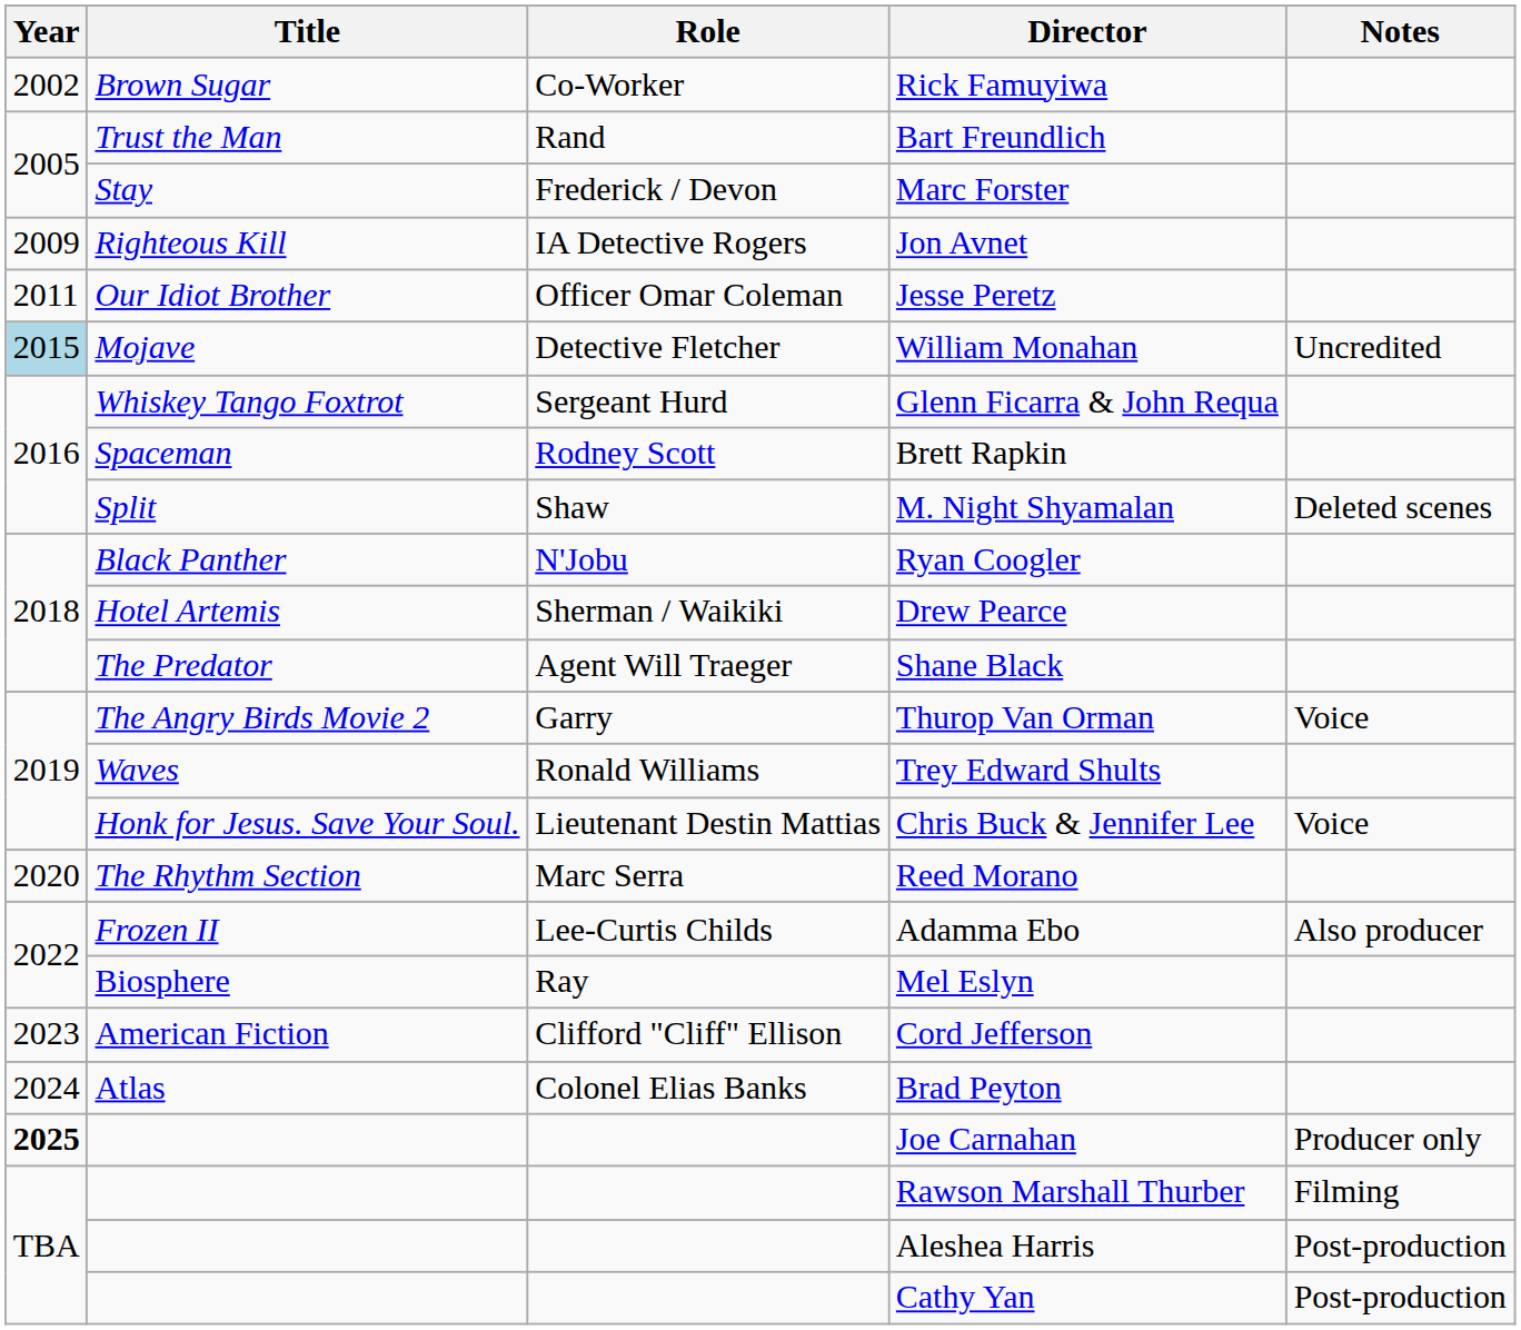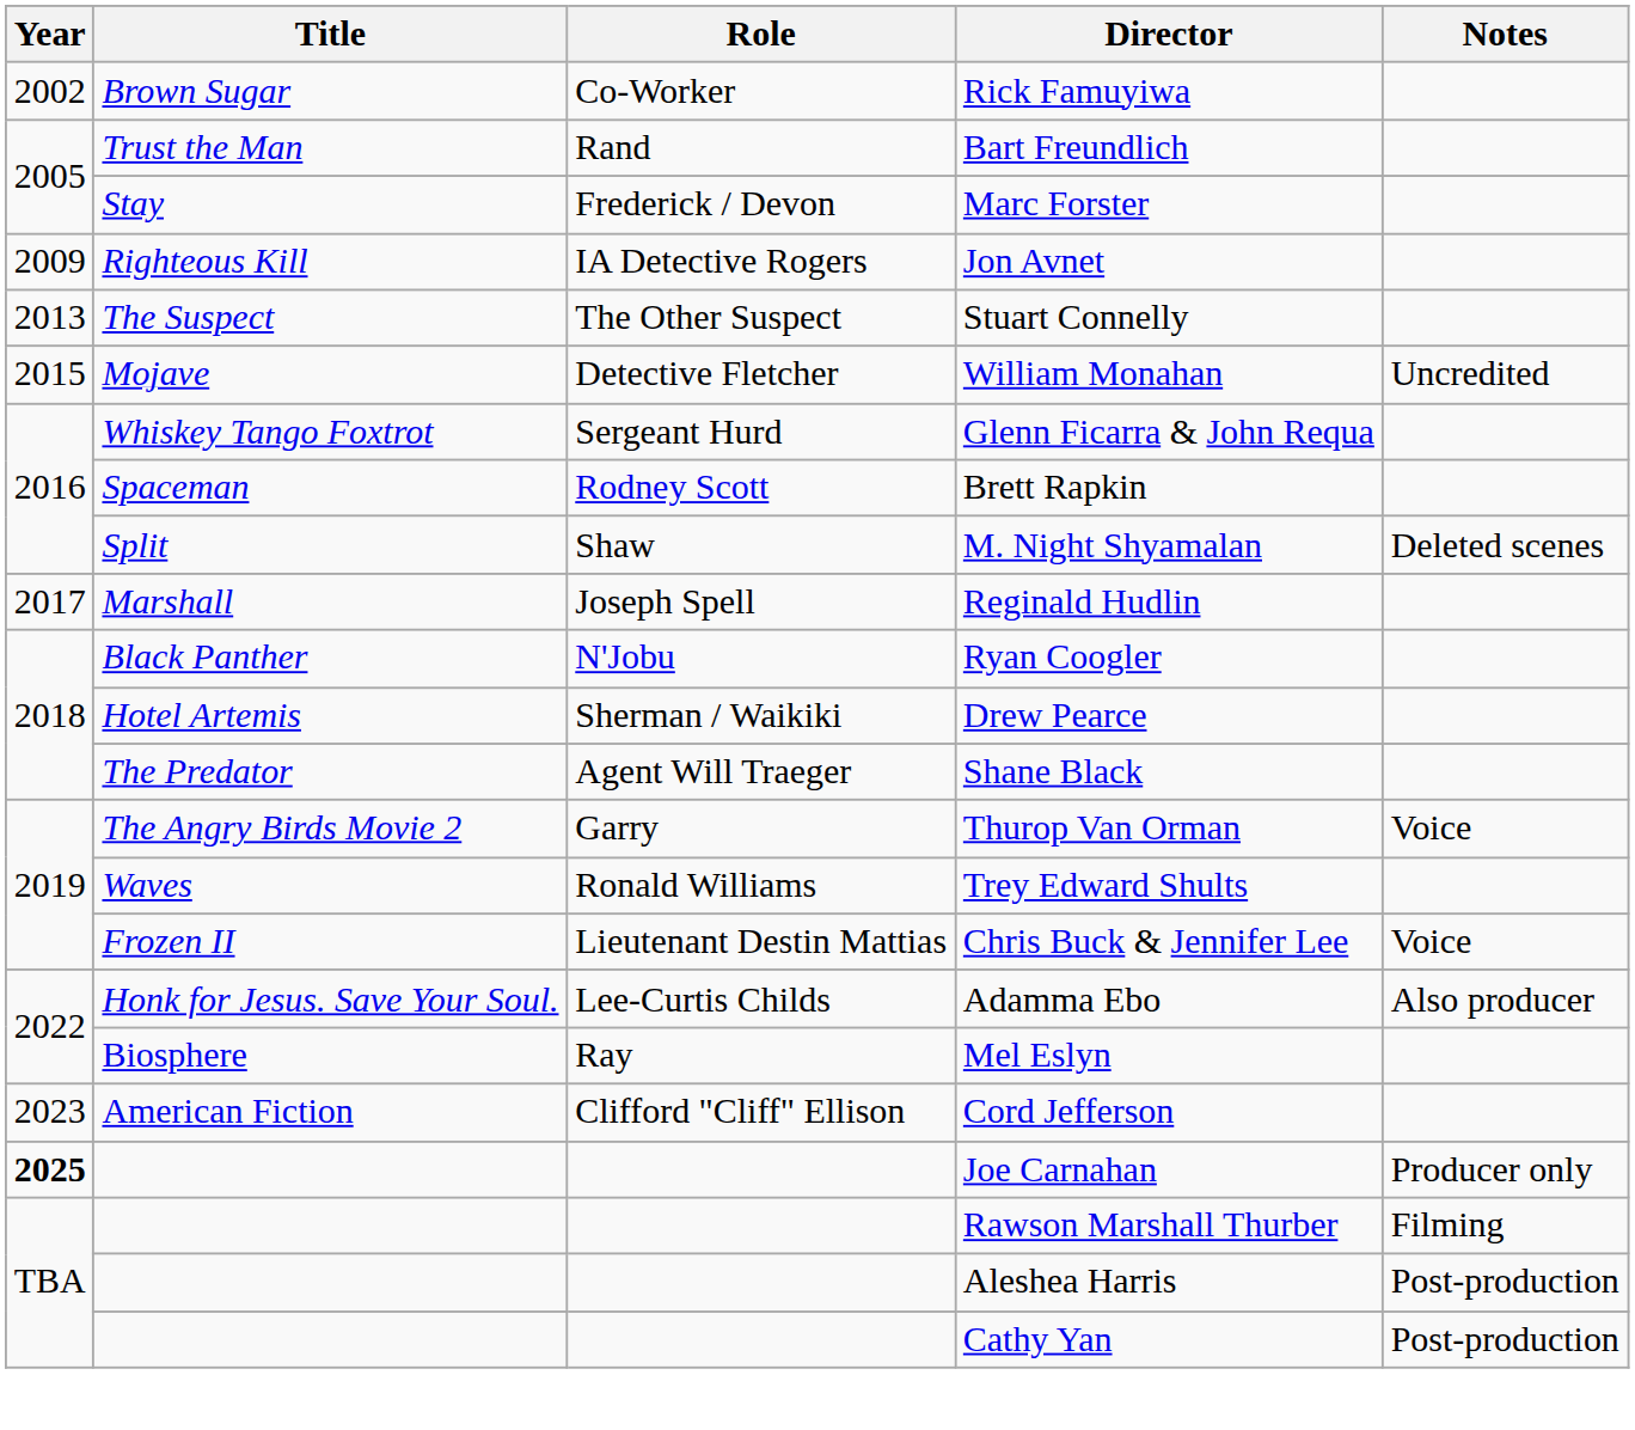 <table class="wikitable sortable">
 <tr>
 <th>Year</th>
 <th>Title</th>
 <th>Role</th>
 <th>Director</th>
 <th class="unsortable">Notes</th>
 </tr>
 <tr>
 <td>2002</td>
 <td><em><a href='#'>Brown Sugar</a></em></td>
 <td>Co-Worker</td>
 <td><a href='#'>Rick Famuyiwa</a></td>
 <td></td>
 </tr>
 <tr>
 <td rowspan="2">2005</td>
 <td><em><a href='#'>Trust the Man</a></em></td>
 <td>Rand</td>
 <td><a href='#'>Bart Freundlich</a></td>
 <td></td>
 </tr>
 <tr>
 <td><em><a href='#'>Stay</a></em></td>
 <td>Frederick / Devon</td>
 <td><a href='#'>Marc Forster</a></td>
 <td></td>
 </tr>
 <tr>
 <td>2009</td>
 <td><em><a href='#'>Righteous Kill</a></em></td>
 <td>IA Detective Rogers</td>
 <td><a href='#'>Jon Avnet</a></td>
 <td></td>
 </tr>
 <tr>
-<td>2011</td>
-<td><em><a href='#'>Our Idiot Brother</a></em></td>
-<td>Officer Omar Coleman</td>
-<td><a href='#'>Jesse Peretz</a></td>
+<td>2013</td>
+<td><em><a href='#'>The Suspect</a></em></td>
+<td>The Other Suspect</td>
+<td>Stuart Connelly</td>
 <td></td>
 </tr>
 <tr>
-<td style="background: lightblue;">2015</td>
+<td>2015</td>
 <td><em><a href='#'>Mojave</a></em></td>
 <td>Detective Fletcher</td>
 <td><a href='#'>William Monahan</a></td>
 <td>Uncredited</td>
 </tr>
 <tr>
 <td rowspan="3">2016</td>
 <td><em><a href='#'>Whiskey Tango Foxtrot</a></em></td>
 <td>Sergeant Hurd</td>
 <td><a href='#'>Glenn Ficarra</a> & <a href='#'>John Requa</a></td>
 <td></td>
 </tr>
 <tr>
 <td><em><a href='#'>Spaceman</a></em></td>
 <td><a href='#'>Rodney Scott</a></td>
 <td>Brett Rapkin</td>
 <td></td>
 </tr>
 <tr>
 <td><em><a href='#'>Split</a></em></td>
 <td>Shaw</td>
 <td><a href='#'>M. Night Shyamalan</a></td>
 <td>Deleted scenes</td>
+</tr>
+<tr>
+<td>2017</td>
+<td><em><a href='#'>Marshall</a></em></td>
+<td>Joseph Spell</td>
+<td><a href='#'>Reginald Hudlin</a></td>
+<td></td>
 </tr>
 <tr>
 <td rowspan="3">2018</td>
 <td><em><a href='#'>Black Panther</a></em></td>
 <td><a href='#'>N'Jobu</a></td>
 <td><a href='#'>Ryan Coogler</a></td>
 <td></td>
 </tr>
 <tr>
 <td><em><a href='#'>Hotel Artemis</a></em></td>
 <td>Sherman / Waikiki</td>
 <td><a href='#'>Drew Pearce</a></td>
 <td></td>
 </tr>
 <tr>
 <td><em><a href='#'>The Predator</a></em></td>
 <td>Agent Will Traeger</td>
 <td><a href='#'>Shane Black</a></td>
 <td></td>
 </tr>
 <tr>
 <td rowspan="3">2019</td>
 <td><em><a href='#'>The Angry Birds Movie 2</a></em></td>
 <td>Garry</td>
 <td><a href='#'>Thurop Van Orman</a></td>
 <td>Voice</td>
 </tr>
 <tr>
 <td><em><a href='#'>Waves</a></em></td>
 <td>Ronald Williams</td>
 <td><a href='#'>Trey Edward Shults</a></td>
 <td></td>
 </tr>
 <tr>
-<td><em><a href='#'>Honk for Jesus. Save Your Soul.</a></td>
+<td><em><a href='#'>Frozen II</a></em></td>
 <td>Lieutenant Destin Mattias</td>
 <td><a href='#'>Chris Buck</a> & <a href='#'>Jennifer Lee</a></td>
 <td>Voice</td>
 </tr>
 <tr>
-<td>2020</td>
-<td><em><a href='#'>The Rhythm Section</a></em></td>
-<td>Marc Serra</td>
-<td><a href='#'>Reed Morano</a></td>
-<td></td>
-</tr>
-<tr>
 <td rowspan="2">2022</td>
-<td><em><a href='#'>Frozen II</a></em></td>
+<td><em><a href='#'>Honk for Jesus. Save Your Soul.</a></td>
 <td>Lee-Curtis Childs</td>
 <td>Adamma Ebo</td>
 <td>Also producer</td>
 </tr>
 <tr>
 <td></em><a href='#'>Biosphere</a><em></td>
 <td>Ray</td>
 <td><a href='#'>Mel Eslyn</a></td>
 <td></td>
 </tr>
 <tr>
 <td>2023</td>
 <td></em><a href='#'>American Fiction</a><em></td>
 <td>Clifford "Cliff" Ellison</td>
 <td><a href='#'>Cord Jefferson</a></td>
-<td></td>
-</tr>
-<tr>
-<td>2024</td>
-<td></em><a href='#'>Atlas</a><em></td>
-<td>Colonel Elias Banks</td>
-<td><a href='#'>Brad Peyton</a></td>
 <td></td>
 </tr>
 <tr>
 <td><strong>2025</strong></td>
 <td></td>
 <td></td>
 <td><a href='#'>Joe Carnahan</a></td>
 <td>Producer only</td>
 </tr>
 <tr>
 <td rowspan="3">TBA</td>
 <td></td>
 <td></td>
 <td><a href='#'>Rawson Marshall Thurber</a></td>
 <td>Filming</td>
 </tr>
 <tr>
 <td></td>
 <td></td>
 <td>Aleshea Harris</td>
 <td>Post-production</td>
 </tr>
 <tr>
 <td></td>
 <td></td>
 <td><a href='#'>Cathy Yan</a></td>
 <td>Post-production</td>
 </tr>
 </table>
